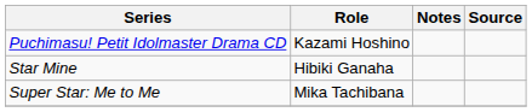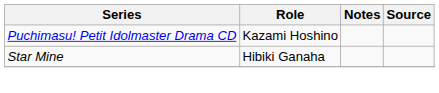 <table class="wikitable sortable plainrowheaders">
 <tr>
 <th>Series</th>
 <th>Role</th>
 <th class="unsortable">Notes</th>
 <th class="unsortable">Source</th>
 </tr>
 <tr>
 <td><em><a href='#'>Puchimasu! Petit Idolmaster Drama CD</a></em></td>
 <td>Kazami Hoshino</td>
 <td></td>
 <td></td>
 </tr>
 <tr>
 <td><em>Star Mine</em></td>
 <td>Hibiki Ganaha</td>
 <td></td>
 <td></td>
 </tr>
 <tr>
-<td><em>Super Star: Me to Me</em></td>
-<td>Mika Tachibana</td>
-<td></td>
-<td></td>
-</tr>
-<tr>
 </tr>
 </table>
